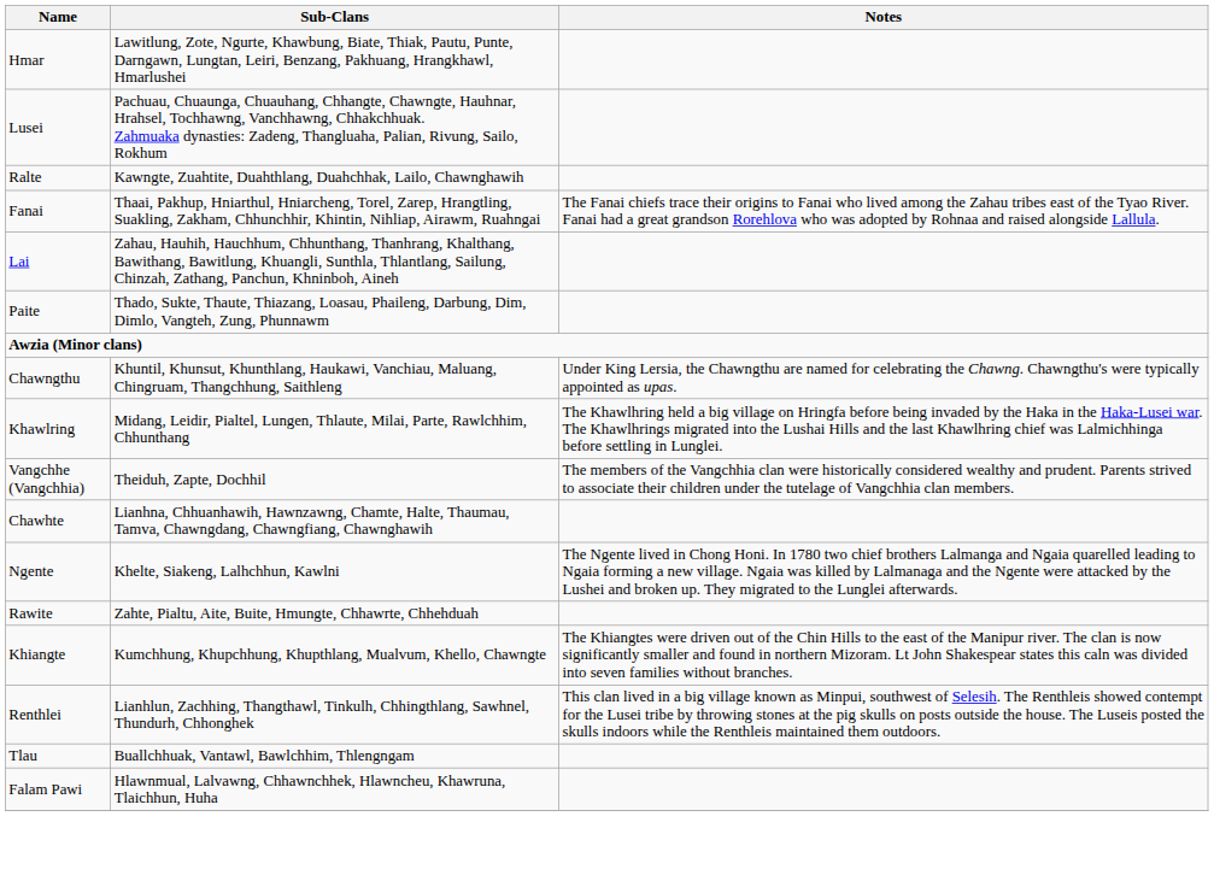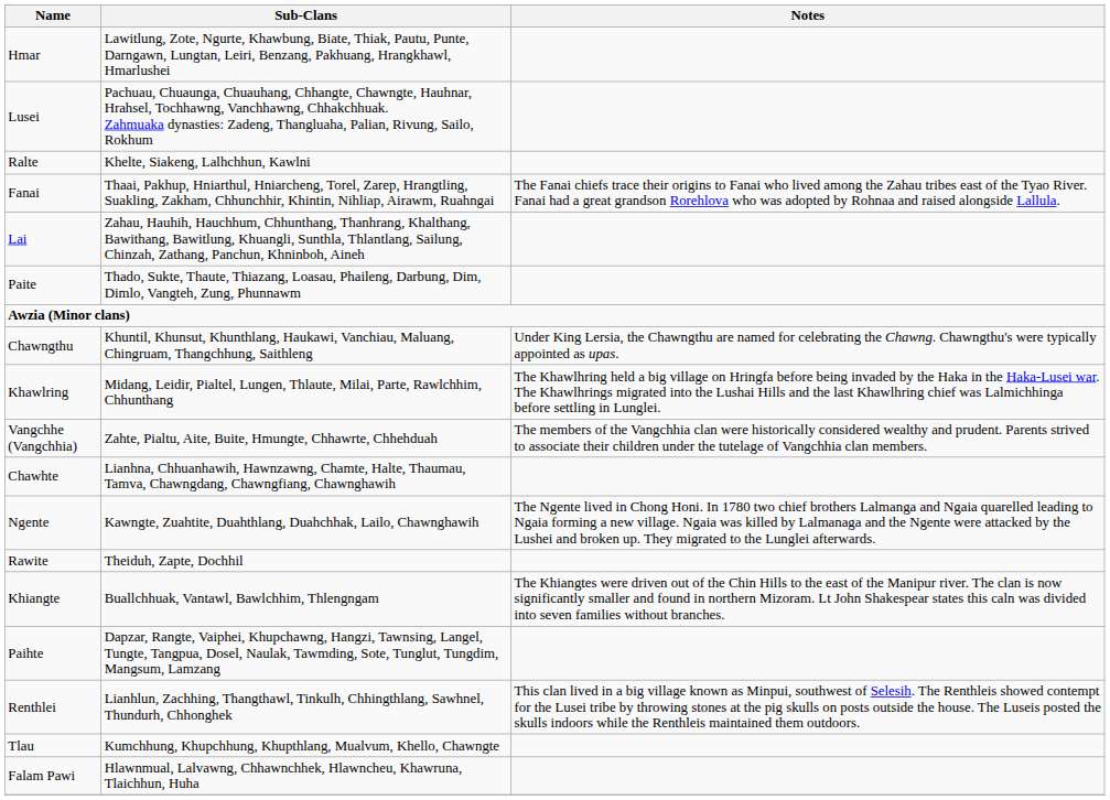 <table class="wikitable sortable">
 <tr>
 <th>Name</th>
 <th>Sub-Clans</th>
 <th>Notes</th>
 </tr>
 <tr>
 <td>Hmar</td>
 <td>Lawitlung, Zote, Ngurte, Khawbung, Biate, Thiak, Pautu, Punte, Darngawn, Lungtan, Leiri, Benzang, Pakhuang, Hrangkhawl, Hmarlushei</td>
 <td></td>
 </tr>
 <tr>
 <td>Lusei</td>
 <td>Pachuau, Chuaunga, Chuauhang, Chhangte, Chawngte, Hauhnar, Hrahsel, Tochhawng, Vanchhawng, Chhakchhuak. <br><a href='#'>Zahmuaka</a> dynasties: Zadeng, Thangluaha, Palian, Rivung, Sailo, Rokhum</td>
 </tr>
 <tr>
 <td>Ralte</td>
-<td>Kawngte, Zuahtite, Duahthlang, Duahchhak, Lailo, Chawnghawih</td>
+<td>Khelte, Siakeng, Lalhchhun, Kawlni</td>
 <td></td>
 </tr>
 <tr>
 <td>Fanai</td>
 <td>Thaai, Pakhup, Hniarthul, Hniarcheng, Torel, Zarep, Hrangtling, Suakling, Zakham, Chhunchhir, Khintin, Nihliap, Airawm, Ruahngai</td>
 <td>The Fanai chiefs trace their origins to Fanai who lived among the Zahau tribes east of the Tyao River. Fanai had a great grandson <a href='#'>Rorehlova</a> who was adopted by Rohnaa and raised alongside <a href='#'>Lallula</a>.</td>
 </tr>
 <tr>
 <td><a href='#'>Lai</a></td>
 <td>Zahau, Hauhih, Hauchhum, Chhunthang, Thanhrang, Khalthang, Bawithang, Bawitlung, Khuangli, Sunthla, Thlantlang, Sailung, Chinzah, Zathang, Panchun, Khninboh, Aineh</td>
 <td></td>
 </tr>
 <tr>
 <td>Paite</td>
 <td>Thado, Sukte, Thaute, Thiazang, Loasau, Phaileng, Darbung, Dim, Dimlo, Vangteh, Zung, Phunnawm</td>
 <td></td>
 </tr>
 <tr>
 <td colspan=3><strong>Awzia (Minor clans)</strong></td>
 </tr>
 <tr>
 <td>Chawngthu</td>
 <td>Khuntil, Khunsut, Khunthlang, Haukawi, Vanchiau, Maluang, Chingruam, Thangchhung, Saithleng</td>
 <td>Under King Lersia, the Chawngthu are named for celebrating the <em>Chawng</em>. Chawngthu's were typically appointed as <em>upas</em>.</td>
 </tr>
 <tr>
 <td>Khawlring</td>
 <td>Midang, Leidir, Pialtel, Lungen, Thlaute, Milai, Parte, Rawlchhim, Chhunthang</td>
 <td>The Khawlhring held a big village on Hringfa before being invaded by the Haka in the <a href='#'>Haka-Lusei war</a>. The Khawlhrings migrated into the Lushai Hills and the last Khawlhring chief was Lalmichhinga before settling in Lunglei.</td>
 </tr>
 <tr>
 <td>Vangchhe (Vangchhia)</td>
-<td>Theiduh, Zapte, Dochhil</td>
+<td>Zahte, Pialtu, Aite, Buite, Hmungte, Chhawrte, Chhehduah</td>
 <td>The members of the Vangchhia clan were historically considered wealthy and prudent. Parents strived to associate their children under the tutelage of Vangchhia clan members.</td>
 </tr>
 <tr>
 <td>Chawhte</td>
 <td>Lianhna, Chhuanhawih, Hawnzawng, Chamte, Halte, Thaumau, Tamva, Chawngdang, Chawngfiang, Chawnghawih</td>
 <td></td>
 </tr>
 <tr>
 <td>Ngente</td>
-<td>Khelte, Siakeng, Lalhchhun, Kawlni</td>
+<td>Kawngte, Zuahtite, Duahthlang, Duahchhak, Lailo, Chawnghawih</td>
 <td>The Ngente lived in Chong Honi. In 1780 two chief brothers  Lalmanga and Ngaia quarelled leading to Ngaia forming a new village. Ngaia was killed by Lalmanaga and the Ngente were attacked by the Lushei and broken up. They migrated to the Lunglei afterwards.</td>
 </tr>
 <tr>
 <td>Rawite</td>
-<td>Zahte, Pialtu, Aite, Buite, Hmungte, Chhawrte, Chhehduah</td>
+<td>Theiduh, Zapte, Dochhil</td>
 <td></td>
 </tr>
 <tr>
 <td>Khiangte</td>
-<td>Kumchhung, Khupchhung, Khupthlang, Mualvum, Khello, Chawngte</td>
+<td>Buallchhuak, Vantawl, Bawlchhim, Thlengngam</td>
 <td>The Khiangtes were driven out of the Chin Hills to the east of the Manipur river. The clan is now significantly smaller and found in northern Mizoram. Lt John Shakespear states this caln was divided into seven families without branches.</td>
+</tr>
+<tr>
+<td>Paihte</td>
+<td>Dapzar, Rangte, Vaiphei, Khupchawng, Hangzi, Tawnsing, Langel, Tungte, Tangpua, Dosel, Naulak, Tawmding, Sote, Tunglut, Tungdim, Mangsum, Lamzang</td>
+<td></td>
 </tr>
 <tr>
 <td>Renthlei</td>
 <td>Lianhlun, Zachhing, Thangthawl, Tinkulh, Chhingthlang, Sawhnel, Thundurh, Chhonghek</td>
 <td>This clan lived in a big village known as Minpui, southwest of <a href='#'>Selesih</a>. The Renthleis showed contempt for the Lusei tribe by throwing stones at the pig skulls on posts outside the house. The Luseis posted the skulls indoors while the Renthleis maintained them outdoors.</td>
 </tr>
 <tr>
 <td>Tlau</td>
-<td>Buallchhuak, Vantawl, Bawlchhim, Thlengngam</td>
+<td>Kumchhung, Khupchhung, Khupthlang, Mualvum, Khello, Chawngte</td>
 </tr>
 <tr>
 <td>Falam Pawi</td>
 <td>Hlawnmual, Lalvawng, Chhawnchhek, Hlawncheu, Khawruna, Tlaichhun, Huha</td>
 <td></td>
 </tr>
 <tr>
 </tr>
 </table>
